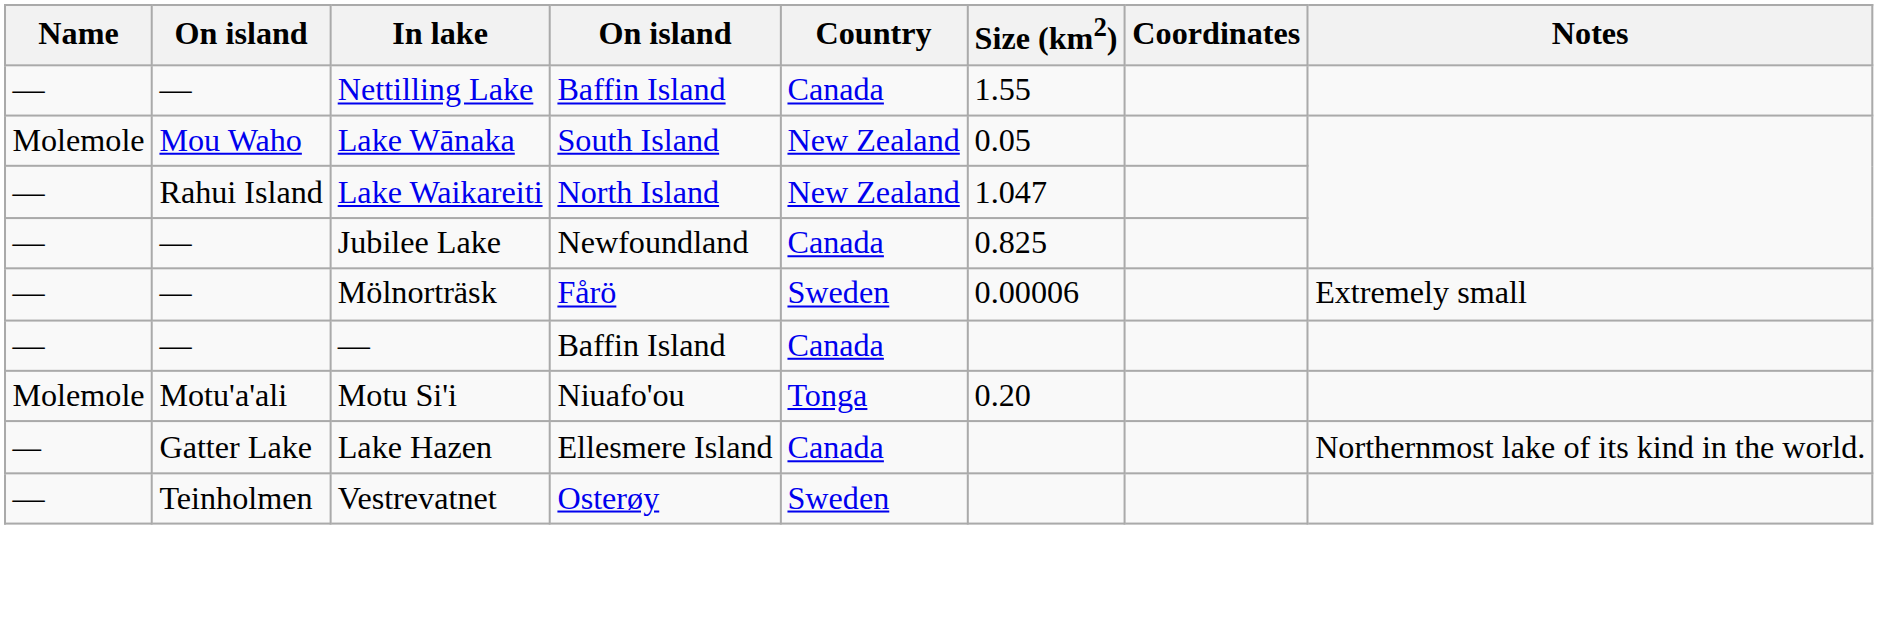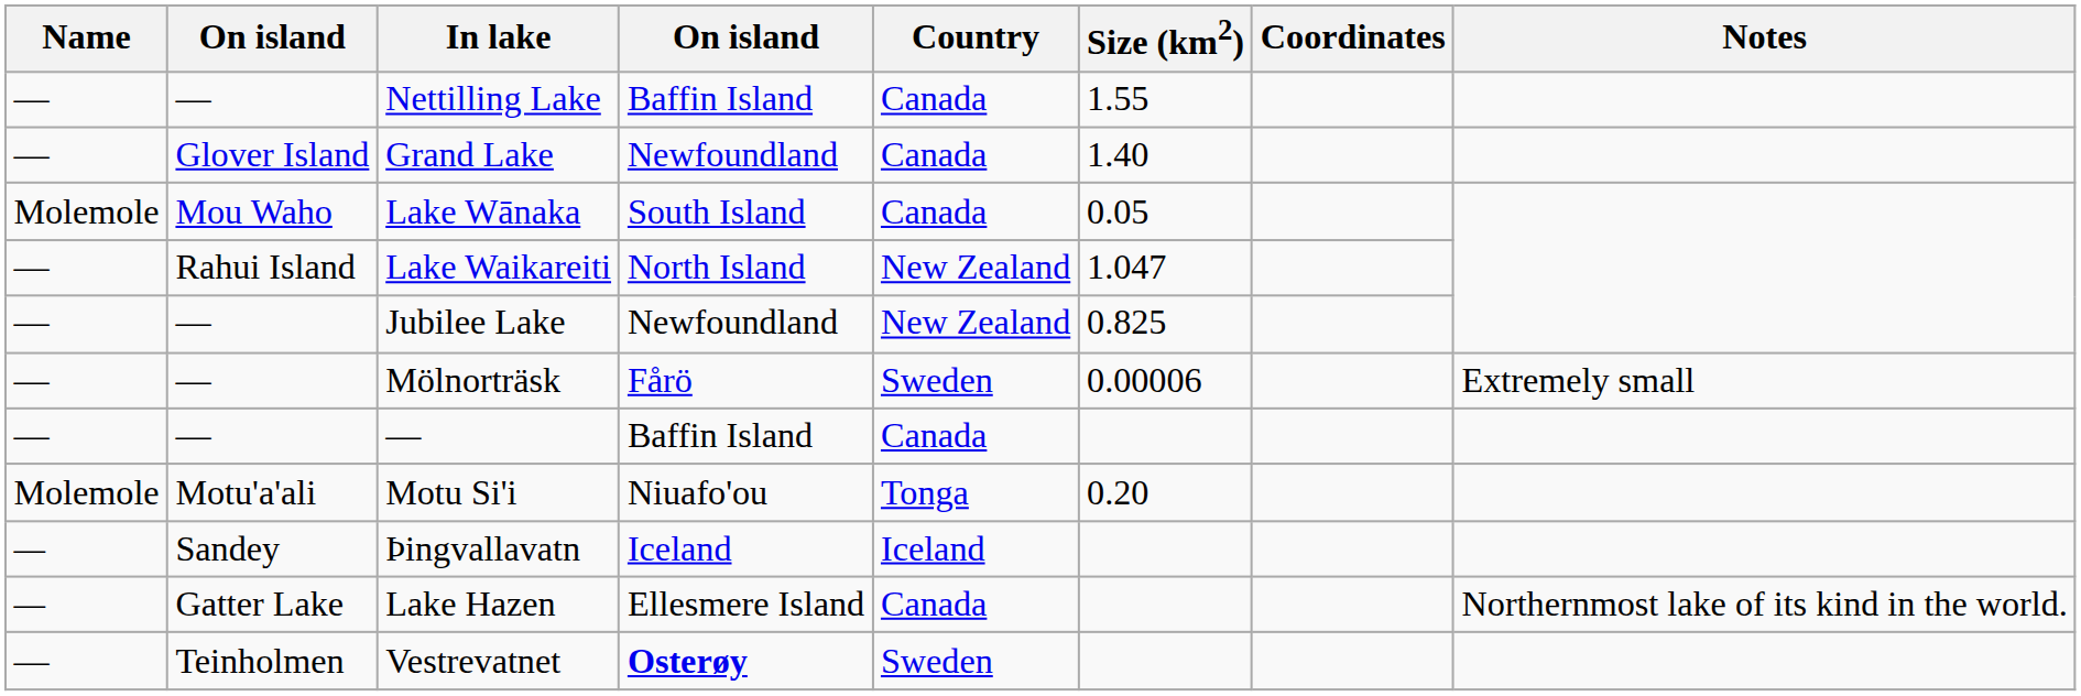 <table class="wikitable sortable">
 <tr>
 <th>Name</th>
 <th>On island</th>
 <th>In lake</th>
 <th>On island</th>
 <th>Country</th>
 <th>Size (km<sup>2</sup>)</th>
 <th>Coordinates</th>
 <th>Notes</th>
 </tr>
 <tr>
 <td>—</td>
 <td>—</td>
 <td><a href='#'>Nettilling Lake</a></td>
 <td><a href='#'>Baffin Island</a></td>
 <td><a href='#'>Canada</a></td>
 <td>1.55</td>
 <td></td>
 <td></td>
 </tr>
 <tr>
+<td>—</td>
+<td><a href='#'>Glover Island</a></td>
+<td><a href='#'>Grand Lake</a></td>
+<td><a href='#'>Newfoundland</a></td>
+<td><a href='#'>Canada</a></td>
+<td>1.40</td>
+<td></td>
+<td></td>
+</tr>
+<tr>
 <td>Molemole</td>
 <td><a href='#'>Mou Waho</a></td>
 <td><a href='#'>Lake Wānaka</a></td>
 <td><a href='#'>South Island</a></td>
-<td><a href='#'>New Zealand</a></td>
+<td><a href='#'>Canada</a></td>
 <td>0.05</td>
 <td></td>
 </tr>
 <tr>
 <td>—</td>
 <td>Rahui Island</td>
 <td><a href='#'>Lake Waikareiti</a></td>
 <td><a href='#'>North Island</a></td>
 <td><a href='#'>New Zealand</a></td>
 <td>1.047</td>
 <td></td>
 </tr>
 <tr>
 <td>—</td>
 <td>—</td>
 <td>Jubilee Lake</td>
 <td>Newfoundland</td>
-<td><a href='#'>Canada</a></td>
+<td><a href='#'>New Zealand</a></td>
 <td>0.825</td>
 <td></td>
 </tr>
 <tr>
 <td>—</td>
 <td>—</td>
 <td>Mölnorträsk</td>
 <td><a href='#'>Fårö</a></td>
 <td><a href='#'>Sweden</a></td>
 <td>0.00006</td>
 <td></td>
 <td>Extremely small</td>
 </tr>
 <tr>
 <td>—</td>
 <td>—</td>
 <td>—</td>
 <td>Baffin Island</td>
 <td><a href='#'>Canada</a></td>
 <td></td>
 <td></td>
 </tr>
 <tr>
 <td>Molemole</td>
 <td>Motu'a'ali</td>
 <td>Motu Si'i</td>
 <td>Niuafo'ou</td>
 <td><a href='#'>Tonga</a></td>
 <td>0.20</td>
 <td></td>
 <td></td>
 </tr>
 <tr>
 <td><em>—</em></td>
+<td>Sandey</td>
+<td>Þingvallavatn</td>
+<td><a href='#'>Iceland</a></td>
+<td><a href='#'>Iceland</a></td>
+<td></td>
+<td></td>
+<td></td>
+</tr>
+<tr>
+<td><em>—</em></td>
 <td>Gatter Lake</td>
 <td>Lake Hazen</td>
 <td>Ellesmere Island</td>
 <td><a href='#'>Canada</a></td>
 <td></td>
 <td></td>
 <td>Northernmost lake of its kind in the world.</td>
 </tr>
 <tr>
 <td>—</td>
 <td>Teinholmen</td>
 <td>Vestrevatnet</td>
-<td><a href='#'>Osterøy</a></td>
+<td><strong><a href='#'>Osterøy</a></strong></td>
 <td><a href='#'>Sweden</a></td>
 <td></td>
 <td></td>
 <td></td>
 </tr>
 </table>
